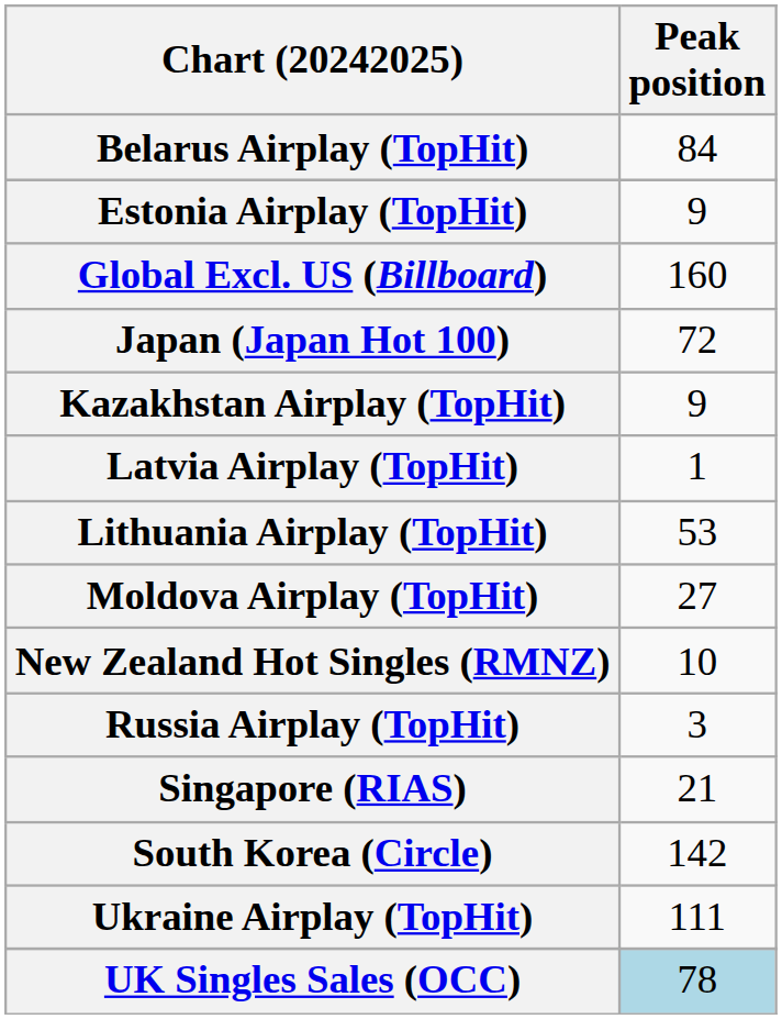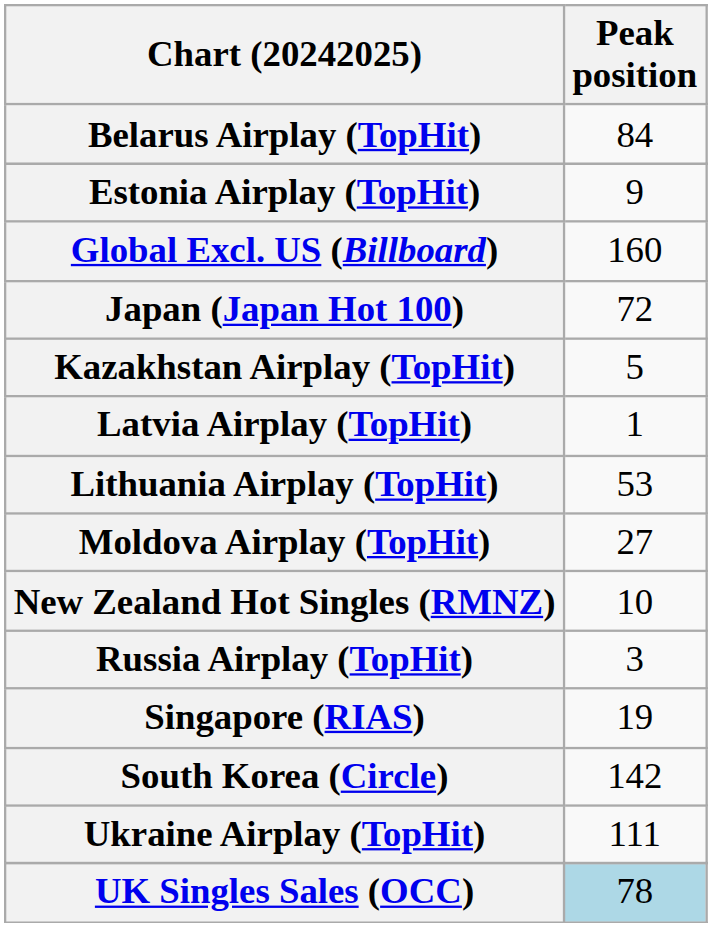 <table class="wikitable plainrowheaders sortable" style="text-align:center">
 <tr>
 <th scope="col">Chart (20242025)</th>
 <th scope="col">Peak<br>position</th>
 </tr>
 <tr>
 <th scope="row">Belarus Airplay (<a href='#'>TopHit</a>)</th>
 <td>84</td>
 </tr>
 <tr>
 </tr>
 <tr>
 <th scope="row">Estonia Airplay (<a href='#'>TopHit</a>)</th>
 <td>9</td>
 </tr>
 <tr>
 <th scope="row"><a href='#'>Global Excl. US</a> (<em><a href='#'>Billboard</a></em>)</th>
 <td>160</td>
 </tr>
 <tr>
 <th scope="row">Japan (<a href='#'>Japan Hot 100</a>)</th>
 <td>72</td>
 </tr>
 <tr>
 <th scope="row">Kazakhstan Airplay (<a href='#'>TopHit</a>)</th>
-<td>9</td>
+<td>5</td>
 </tr>
 <tr>
 <th scope="row">Latvia Airplay (<a href='#'>TopHit</a>)</th>
 <td>1</td>
 </tr>
 <tr>
 <th scope="row">Lithuania Airplay (<a href='#'>TopHit</a>)</th>
 <td>53</td>
 </tr>
 <tr>
 <th scope="row">Moldova Airplay (<a href='#'>TopHit</a>)</th>
 <td>27</td>
 </tr>
 <tr>
 <th scope="row">New Zealand Hot Singles (<a href='#'>RMNZ</a>)</th>
 <td>10</td>
 </tr>
 <tr>
 <th scope="row">Russia Airplay (<a href='#'>TopHit</a>)</th>
 <td>3</td>
 </tr>
 <tr>
 <th scope="row">Singapore (<a href='#'>RIAS</a>)</th>
-<td>21</td>
+<td>19</td>
 </tr>
 <tr>
 <th scope="row">South Korea (<a href='#'>Circle</a>)</th>
 <td>142</td>
 </tr>
 <tr>
 <th scope="row">Ukraine Airplay (<a href='#'>TopHit</a>)</th>
 <td>111</td>
 </tr>
 <tr>
 </tr>
 <tr>
 <th scope="row"><a href='#'>UK Singles Sales</a> (<a href='#'>OCC</a>)</th>
 <td style="background: lightblue;">78</td>
 </tr>
 <tr>
 </tr>
 </table>
